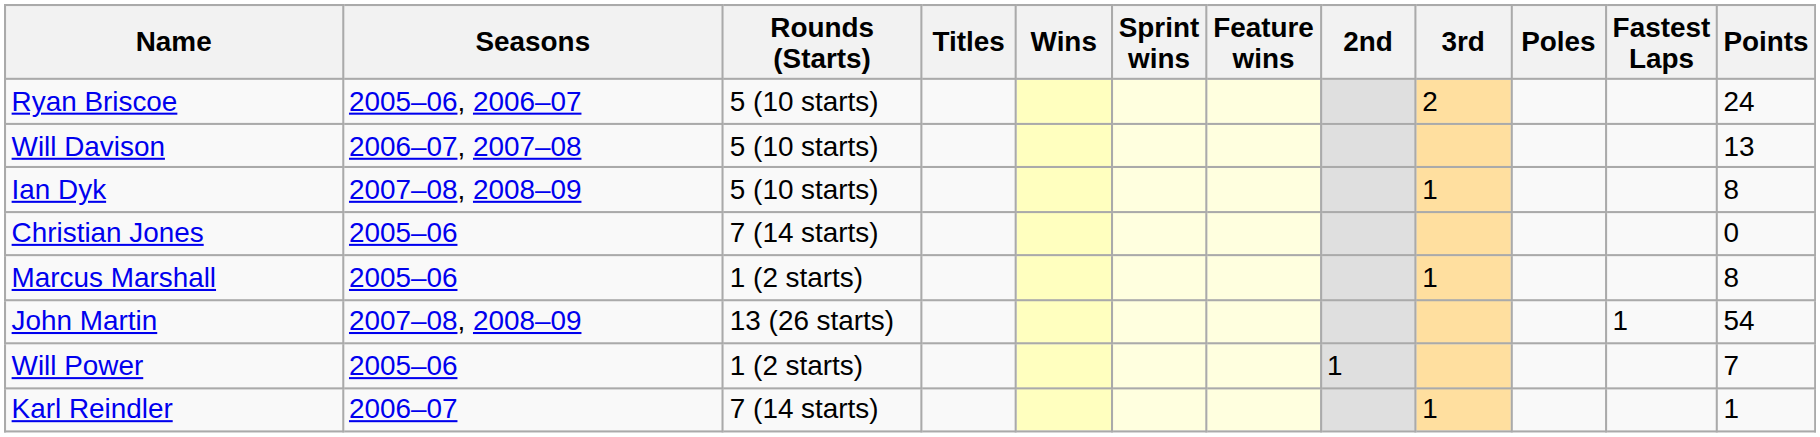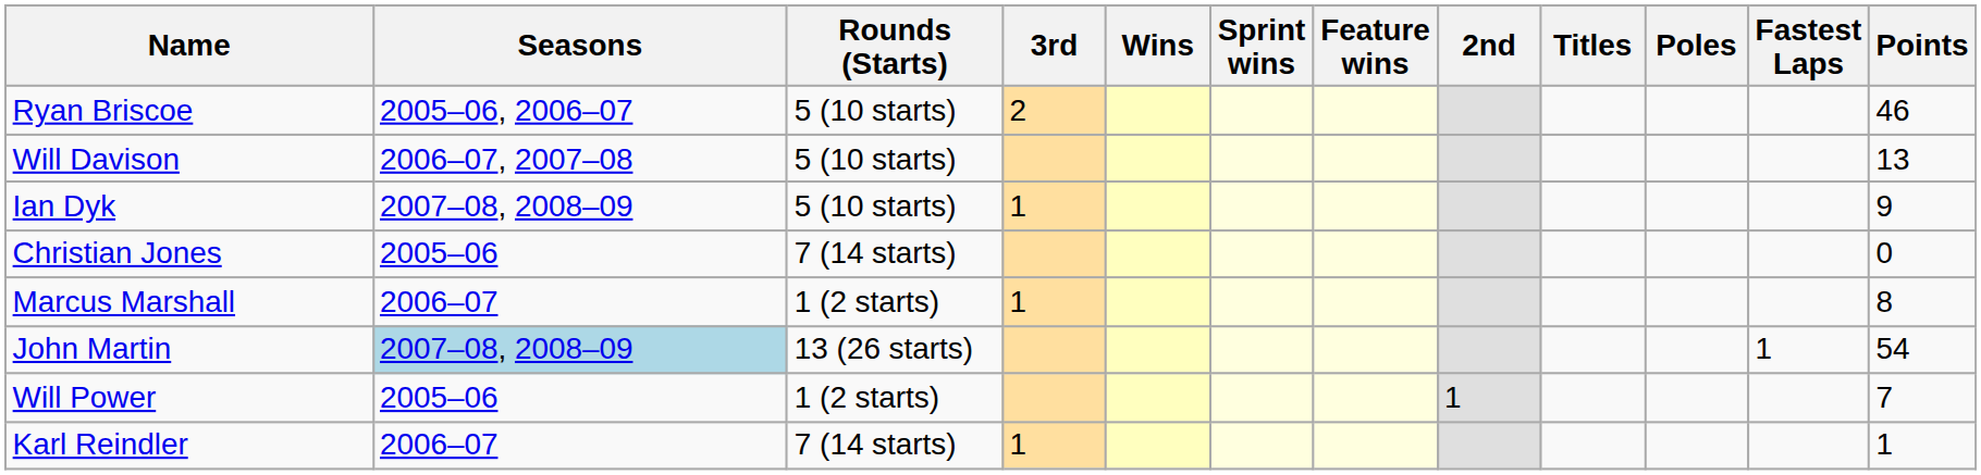 <table class="wikitable sortable" style="font-size: 85%" width="100%">
 <tr>
 <th>Name</th>
 <th>Seasons</th>
 <th width=90px>Rounds<br>(Starts)</th>
-<th width=40px>Titles</th>
+<th width=40px>3rd</th>
 <th width=40px>Wins</th>
 <th width=40px>Sprint<br>wins</th>
 <th width=40px>Feature<br>wins</th>
 <th width=40px>2nd</th>
-<th width=40px>3rd</th>
+<th width=40px>Titles</th>
 <th width=40px>Poles</th>
 <th width=40px>Fastest<br>Laps</th>
 <th width=40px>Points</th>
 </tr>
 <tr>
 <td><a href='#'>Ryan Briscoe</a></td>
 <td><a href='#'>2005–06</a>, <a href='#'>2006–07</a></td>
 <td>5 (10 starts)</td>
-<td></td>
+<td style="background:#FFDF9F;">2</td>
 <td style="background:#FFFFBF;"></td>
 <td style="background:#FFFFDF;"></td>
 <td style="background:#FFFFDF;"></td>
 <td style="background:#DFDFDF;"></td>
-<td style="background:#FFDF9F;">2</td>
 <td></td>
 <td></td>
-<td>24</td>
+<td></td>
+<td>46</td>
 </tr>
 <tr>
 <td><a href='#'>Will Davison</a></td>
 <td><a href='#'>2006–07</a>, <a href='#'>2007–08</a></td>
 <td>5 (10 starts)</td>
-<td></td>
+<td style="background:#FFDF9F;"></td>
 <td style="background:#FFFFBF;"></td>
 <td style="background:#FFFFDF;"></td>
 <td style="background:#FFFFDF;"></td>
 <td style="background:#DFDFDF;"></td>
-<td style="background:#FFDF9F;"></td>
+<td></td>
 <td></td>
 <td></td>
 <td>13</td>
 </tr>
 <tr>
 <td><a href='#'>Ian Dyk</a></td>
 <td><a href='#'>2007–08</a>, <a href='#'>2008–09</a></td>
 <td>5 (10 starts)</td>
-<td></td>
+<td style="background:#FFDF9F;">1</td>
 <td style="background:#FFFFBF;"></td>
 <td style="background:#FFFFDF;"></td>
 <td style="background:#FFFFDF;"></td>
 <td style="background:#DFDFDF;"></td>
-<td style="background:#FFDF9F;">1</td>
 <td></td>
 <td></td>
-<td>8</td>
+<td></td>
+<td>9</td>
 </tr>
 <tr>
 <td><a href='#'>Christian Jones</a></td>
 <td><a href='#'>2005–06</a></td>
 <td>7 (14 starts)</td>
-<td></td>
+<td style="background:#FFDF9F;"></td>
 <td style="background:#FFFFBF;"></td>
 <td style="background:#FFFFDF;"></td>
 <td style="background:#FFFFDF;"></td>
 <td style="background:#DFDFDF;"></td>
-<td style="background:#FFDF9F;"></td>
+<td></td>
 <td></td>
 <td></td>
 <td>0</td>
 </tr>
 <tr>
 <td><a href='#'>Marcus Marshall</a></td>
-<td><a href='#'>2005–06</a></td>
+<td><a href='#'>2006–07</a></td>
 <td>1 (2 starts)</td>
-<td></td>
+<td style="background:#FFDF9F;">1</td>
 <td style="background:#FFFFBF;"></td>
 <td style="background:#FFFFDF;"></td>
 <td style="background:#FFFFDF;"></td>
 <td style="background:#DFDFDF;"></td>
-<td style="background:#FFDF9F;">1</td>
+<td></td>
 <td></td>
 <td></td>
 <td>8</td>
 </tr>
 <tr>
 <td><a href='#'>John Martin</a></td>
-<td><a href='#'>2007–08</a>, <a href='#'>2008–09</a></td>
+<td style="background: lightblue;"><a href='#'>2007–08</a>, <a href='#'>2008–09</a></td>
 <td>13 (26 starts)</td>
-<td></td>
+<td style="background:#FFDF9F;"></td>
 <td style="background:#FFFFBF;"></td>
 <td style="background:#FFFFDF;"></td>
 <td style="background:#FFFFDF;"></td>
 <td style="background:#DFDFDF;"></td>
-<td style="background:#FFDF9F;"></td>
+<td></td>
 <td></td>
 <td>1</td>
 <td>54</td>
 </tr>
 <tr>
 <td><a href='#'>Will Power</a></td>
 <td><a href='#'>2005–06</a></td>
 <td>1 (2 starts)</td>
-<td></td>
+<td style="background:#FFDF9F;"></td>
 <td style="background:#FFFFBF;"></td>
 <td style="background:#FFFFDF;"></td>
 <td style="background:#FFFFDF;"></td>
 <td style="background:#DFDFDF;">1</td>
-<td style="background:#FFDF9F;"></td>
+<td></td>
 <td></td>
 <td></td>
 <td>7</td>
 </tr>
 <tr>
 <td><a href='#'>Karl Reindler</a></td>
 <td><a href='#'>2006–07</a></td>
 <td>7 (14 starts)</td>
-<td></td>
+<td style="background:#FFDF9F;">1</td>
 <td style="background:#FFFFBF;"></td>
 <td style="background:#FFFFDF;"></td>
 <td style="background:#FFFFDF;"></td>
 <td style="background:#DFDFDF;"></td>
-<td style="background:#FFDF9F;">1</td>
+<td></td>
 <td></td>
 <td></td>
 <td>1</td>
 </tr>
 </table>
